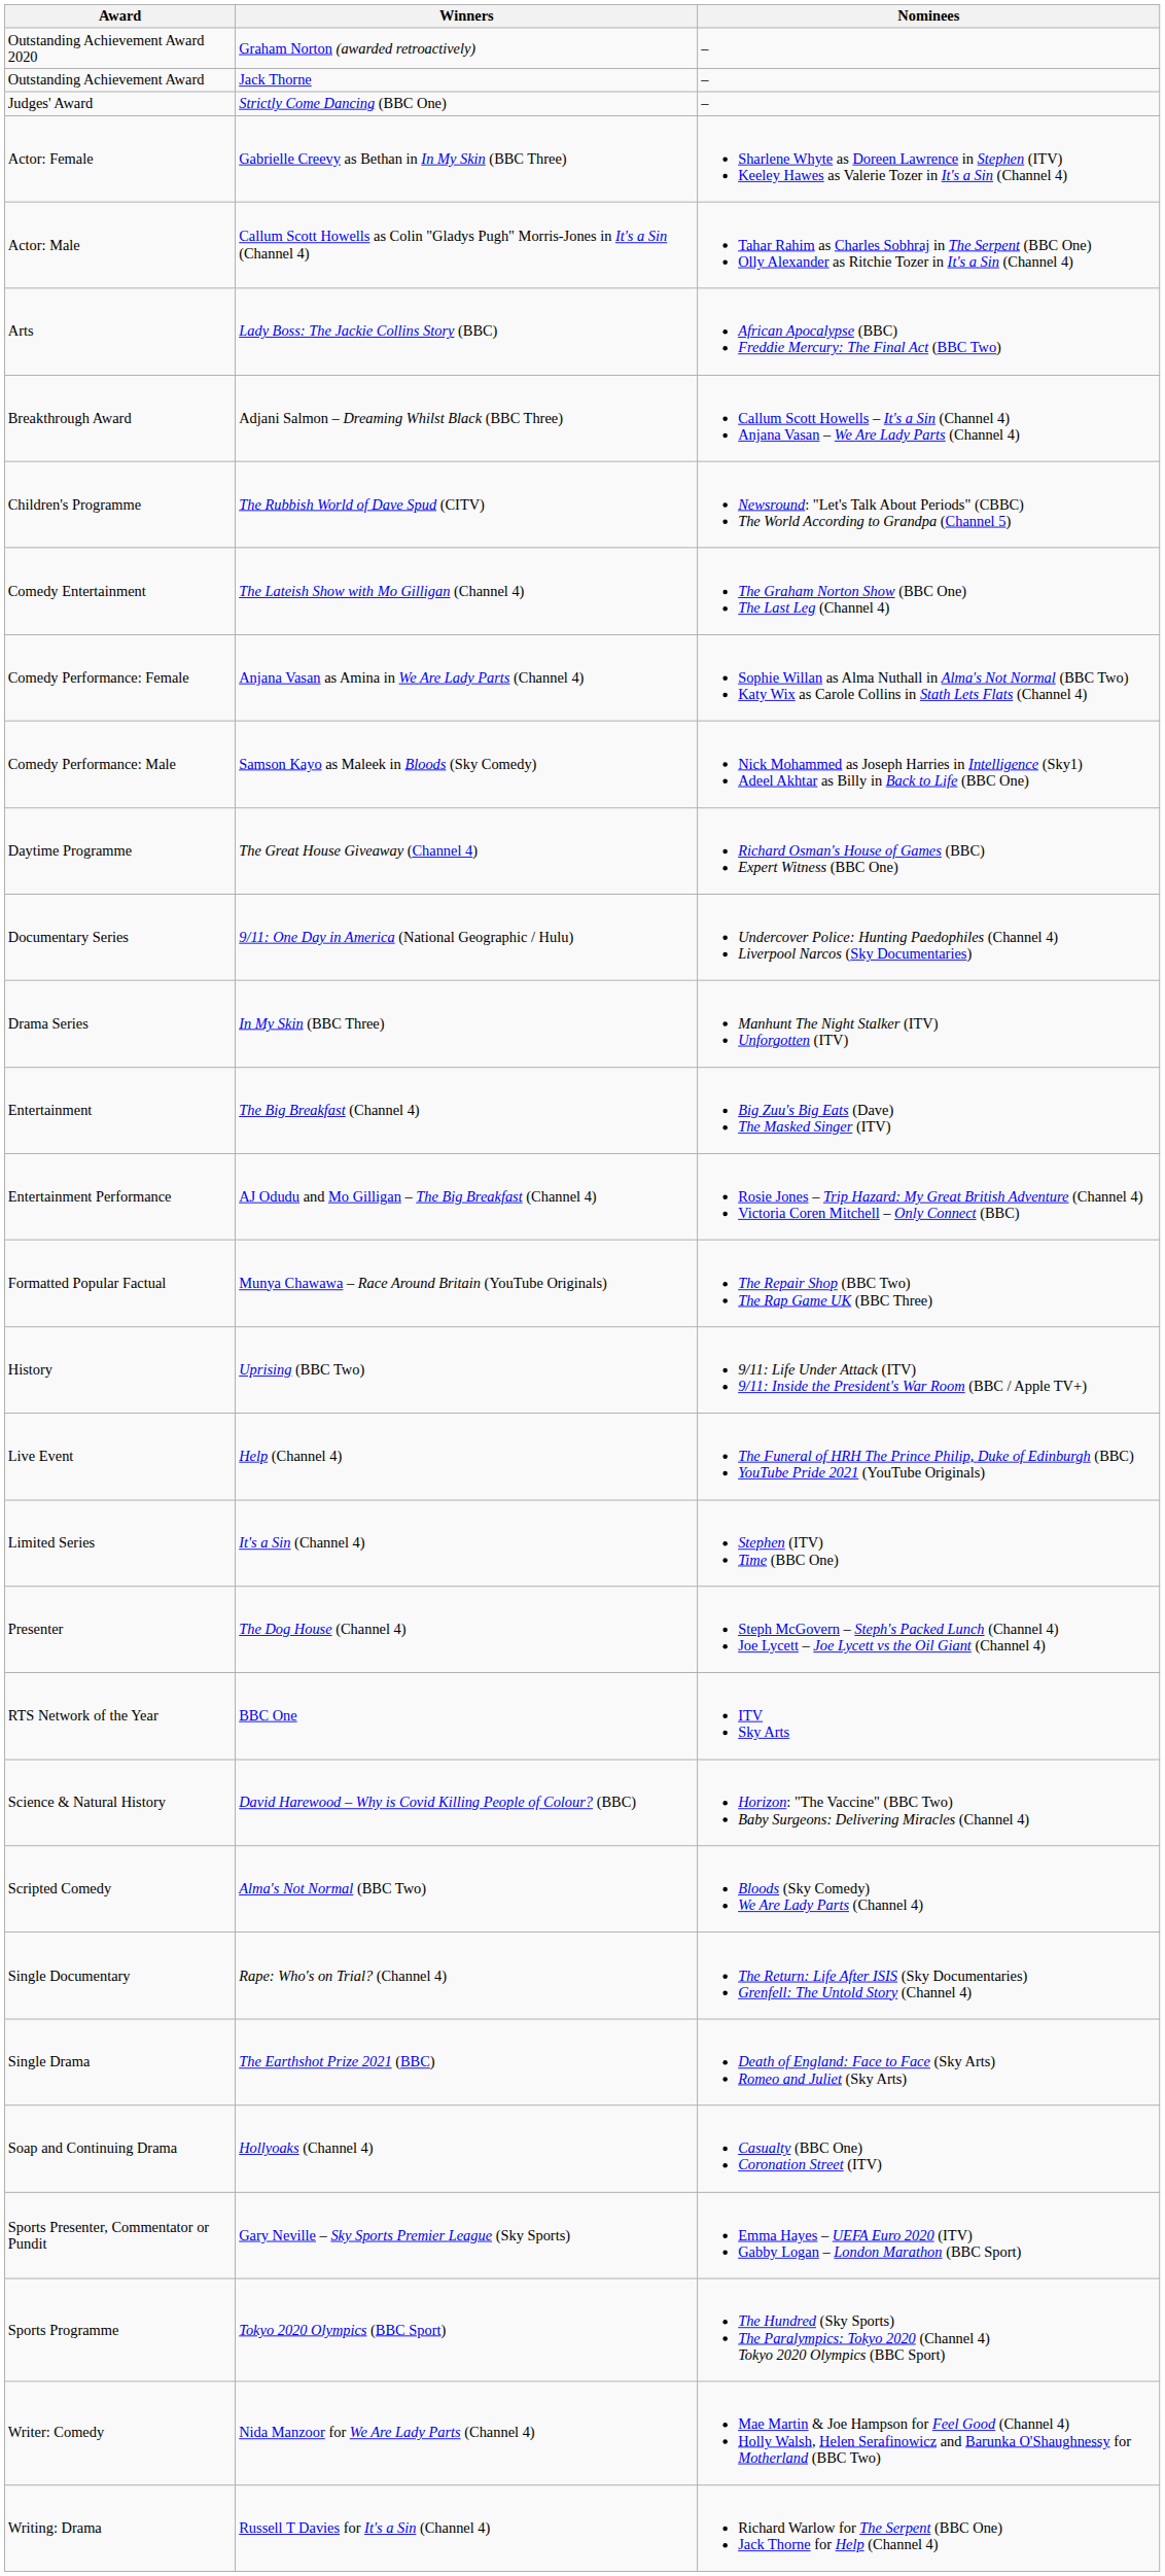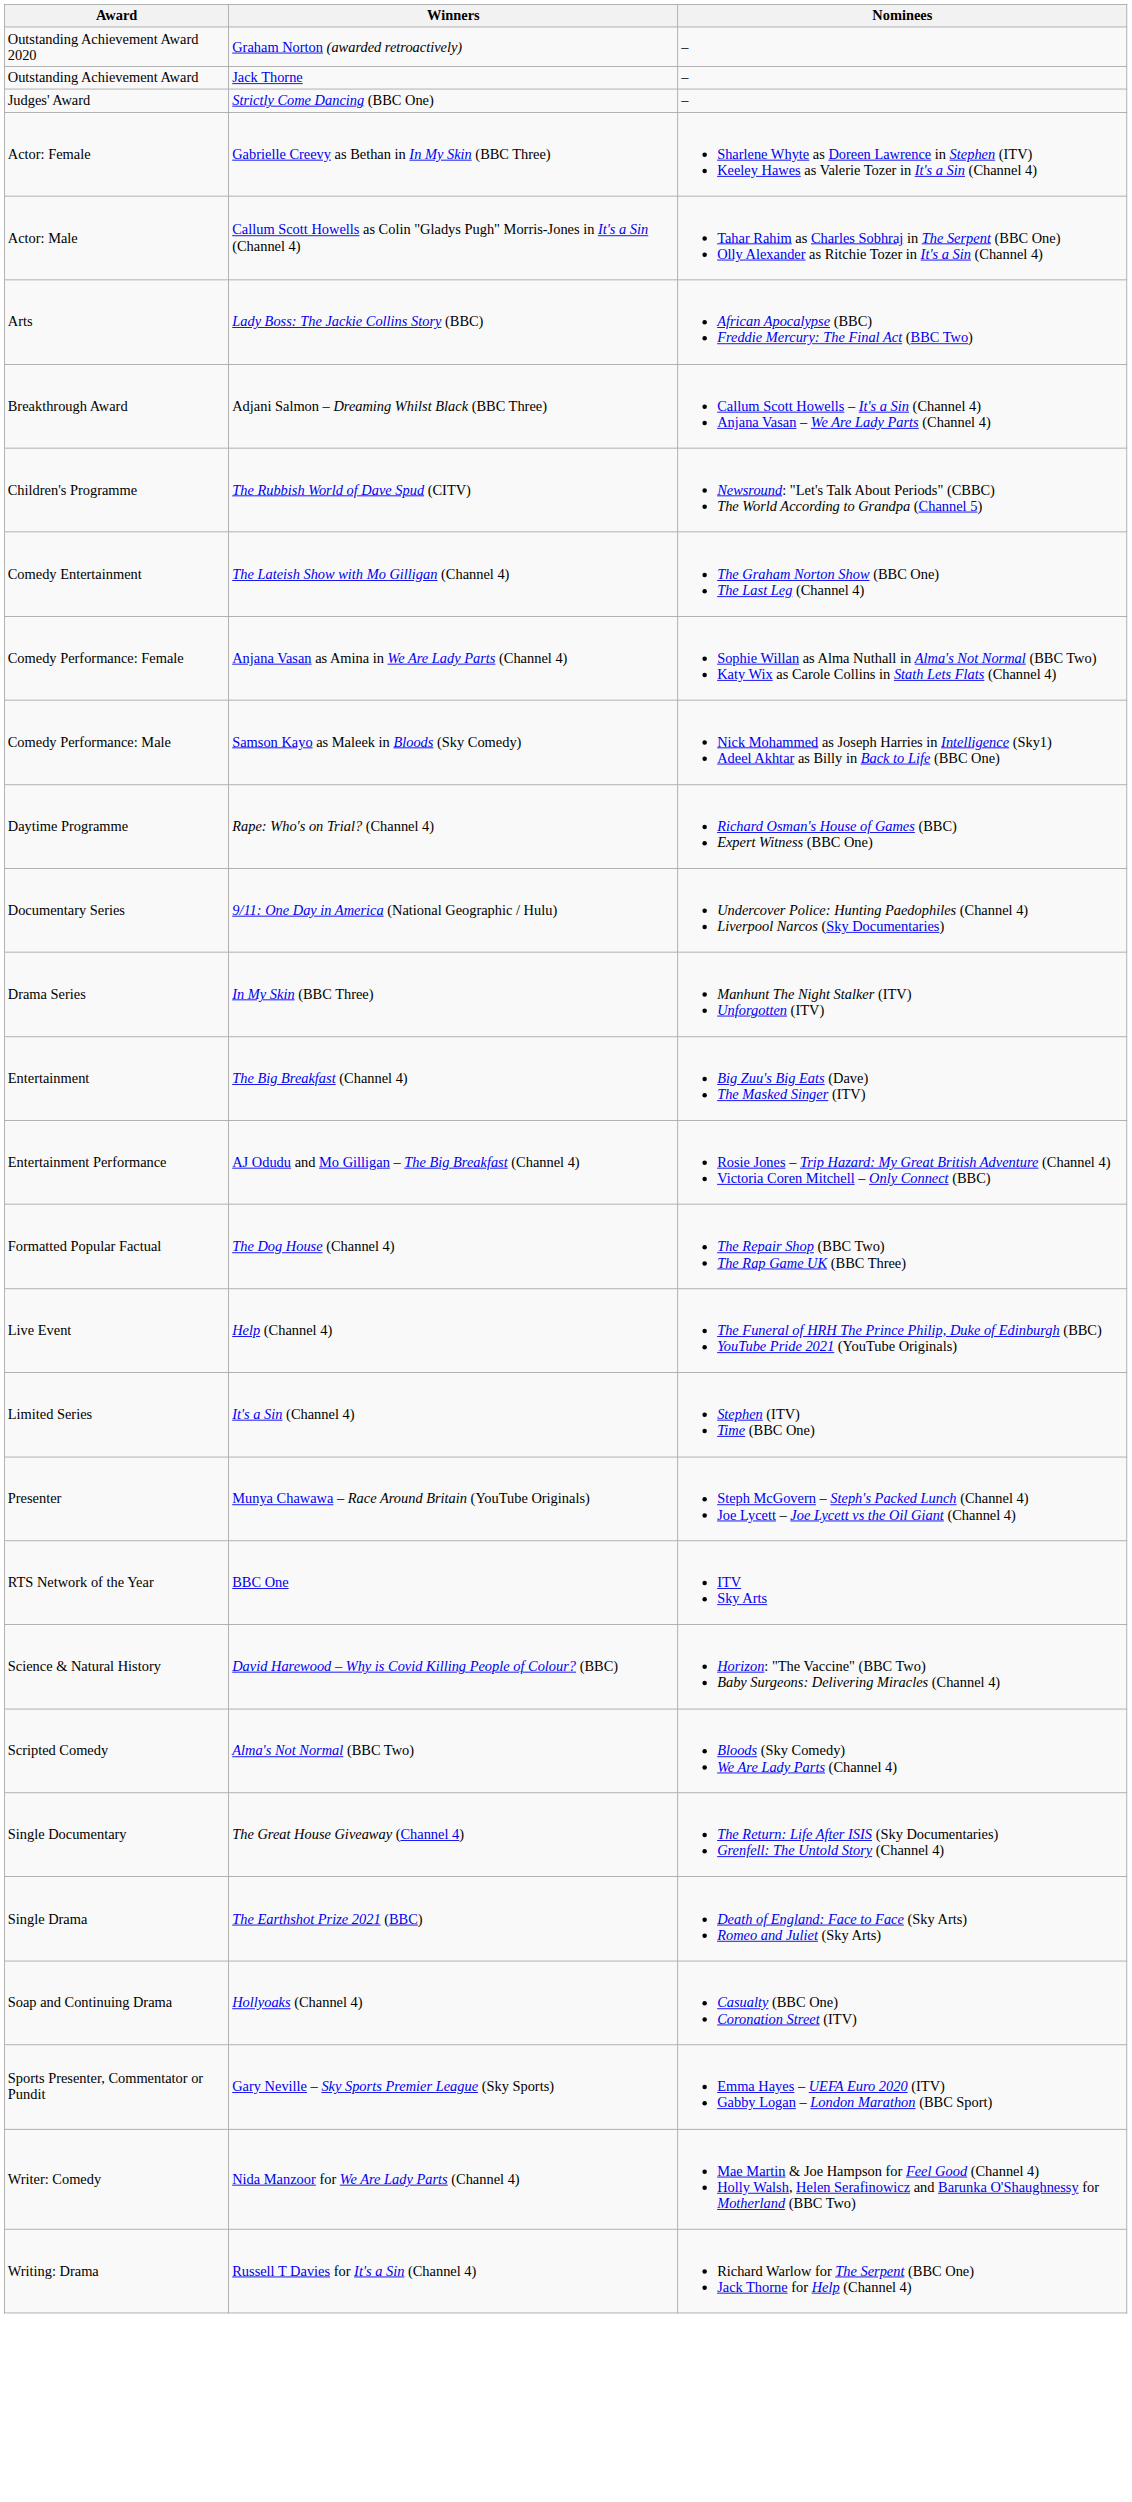 <table class="wikitable">
 <tr>
 <th width="20%">Award</th>
 <th width="40%">Winners</th>
 <th width="40%">Nominees</th>
 </tr>
 <tr>
 <td>Outstanding Achievement Award 2020</td>
 <td><a href='#'>Graham Norton</a> <em>(awarded retroactively)</em></td>
 <td>–</td>
 </tr>
 <tr>
 <td>Outstanding Achievement Award</td>
 <td><a href='#'>Jack Thorne</a></td>
 <td>–</td>
 </tr>
 <tr>
 <td>Judges' Award</td>
 <td><em><a href='#'>Strictly Come Dancing</a></em> (BBC One)</td>
 <td>–</td>
 </tr>
 <tr>
 <td>Actor: Female</td>
 <td><a href='#'>Gabrielle Creevy</a> as Bethan in <em><a href='#'>In My Skin</a></em> (BBC Three)</td>
 <td><br><ul><li><a href='#'>Sharlene Whyte</a> as <a href='#'>Doreen Lawrence</a> in <em><a href='#'>Stephen</a></em> (ITV)</li><li><a href='#'>Keeley Hawes</a> as Valerie Tozer in <em><a href='#'>It's a Sin</a></em> (Channel 4)</li></ul></td>
 </tr>
 <tr>
 <td>Actor: Male</td>
 <td><a href='#'>Callum Scott Howells</a> as Colin "Gladys Pugh" Morris-Jones in <em><a href='#'>It's a Sin</a></em> (Channel 4)</td>
 <td><br><ul><li><a href='#'>Tahar Rahim</a> as <a href='#'>Charles Sobhraj</a> in <em><a href='#'>The Serpent</a></em> (BBC One)</li><li><a href='#'>Olly Alexander</a> as Ritchie Tozer in <em><a href='#'>It's a Sin</a></em> (Channel 4)</li></ul></td>
 </tr>
 <tr>
 <td>Arts</td>
 <td><em><a href='#'>Lady Boss: The Jackie Collins Story</a></em> (BBC)</td>
 <td><br><ul><li><em><a href='#'>African Apocalypse</a></em> (BBC)</li><li><em><a href='#'>Freddie Mercury: The Final Act</a></em> (<a href='#'>BBC Two</a>)</li></ul></td>
 </tr>
 <tr>
 <td>Breakthrough Award</td>
 <td>Adjani Salmon – <em>Dreaming Whilst Black</em> (BBC Three)</td>
 <td><br><ul><li><a href='#'>Callum Scott Howells</a> – <em><a href='#'>It's a Sin</a></em> (Channel 4)</li><li><a href='#'>Anjana Vasan</a> – <em><a href='#'>We Are Lady Parts</a></em> (Channel 4)</li></ul></td>
 </tr>
 <tr>
 <td>Children's Programme</td>
 <td><em><a href='#'>The Rubbish World of Dave Spud</a></em> (CITV)</td>
 <td><br><ul><li><em><a href='#'>Newsround</a></em>: "Let's Talk About Periods" (CBBC)</li><li><em>The World According to Grandpa</em> (<a href='#'>Channel 5</a>)</li></ul></td>
 </tr>
 <tr>
 <td>Comedy Entertainment</td>
 <td><em><a href='#'>The Lateish Show with Mo Gilligan</a></em> (Channel 4)</td>
 <td><br><ul><li><em><a href='#'>The Graham Norton Show</a></em> (BBC One)</li><li><em><a href='#'>The Last Leg</a></em> (Channel 4)</li></ul></td>
 </tr>
 <tr>
 <td>Comedy Performance: Female</td>
 <td><a href='#'>Anjana Vasan</a> as Amina in <em><a href='#'>We Are Lady Parts</a></em> (Channel 4)</td>
 <td><br><ul><li><a href='#'>Sophie Willan</a> as Alma Nuthall in <em><a href='#'>Alma's Not Normal</a></em> (BBC Two)</li><li><a href='#'>Katy Wix</a> as Carole Collins in <em><a href='#'>Stath Lets Flats</a></em> (Channel 4)</li></ul></td>
 </tr>
 <tr>
 <td>Comedy Performance: Male</td>
 <td><a href='#'>Samson Kayo</a> as Maleek in <em><a href='#'>Bloods</a></em> (Sky Comedy)</td>
 <td><br><ul><li><a href='#'>Nick Mohammed</a> as Joseph Harries in <em><a href='#'>Intelligence</a></em> (Sky1)</li><li><a href='#'>Adeel Akhtar</a> as Billy in <em><a href='#'>Back to Life</a></em> (BBC One)</li></ul></td>
 </tr>
 <tr>
 <td>Daytime Programme</td>
-<td><em>The Great House Giveaway</em> (<a href='#'>Channel 4</a>)</td>
+<td><em>Rape: Who's on Trial?</em> (Channel 4)</td>
 <td><br><ul><li><em><a href='#'>Richard Osman's House of Games</a></em> (BBC)</li><li><em>Expert Witness</em> (BBC One)</li></ul></td>
 </tr>
 <tr>
 <td>Documentary Series</td>
 <td><em><a href='#'>9/11: One Day in America</a></em> (National Geographic / Hulu)</td>
 <td><br><ul><li><em>Undercover Police: Hunting Paedophiles</em> (Channel 4)</li><li><em>Liverpool Narcos</em> (<a href='#'>Sky Documentaries</a>)</li></ul></td>
 </tr>
 <tr>
 <td>Drama Series</td>
 <td><em><a href='#'>In My Skin</a></em> (BBC Three)</td>
 <td><br><ul><li><em>Manhunt The Night Stalker</em> (ITV)</li><li><em><a href='#'>Unforgotten</a></em> (ITV)</li></ul></td>
 </tr>
 <tr>
 <td>Entertainment</td>
 <td><em><a href='#'>The Big Breakfast</a></em> (Channel 4)</td>
 <td><br><ul><li><em><a href='#'>Big Zuu's Big Eats</a></em> (Dave)</li><li><em><a href='#'>The Masked Singer</a></em> (ITV)</li></ul></td>
 </tr>
 <tr>
 <td>Entertainment Performance</td>
 <td><a href='#'>AJ Odudu</a> and <a href='#'>Mo Gilligan</a> – <em><a href='#'>The Big Breakfast</a></em> (Channel 4)</td>
 <td><br><ul><li><a href='#'>Rosie Jones</a> – <em><a href='#'>Trip Hazard: My Great British Adventure</a></em> (Channel 4)</li><li><a href='#'>Victoria Coren Mitchell</a> – <em><a href='#'>Only Connect</a></em> (BBC)</li></ul></td>
 </tr>
 <tr>
 <td>Formatted Popular Factual</td>
-<td><a href='#'>Munya Chawawa</a> – <em>Race Around Britain</em> (YouTube Originals)</td>
+<td><em><a href='#'>The Dog House</a></em> (Channel 4)</td>
 <td><br><ul><li><em><a href='#'>The Repair Shop</a></em> (BBC Two)</li><li><em><a href='#'>The Rap Game UK</a></em> (BBC Three)</li></ul></td>
-</tr>
-<tr>
-<td>History</td>
-<td><em><a href='#'>Uprising</a></em> (BBC Two)</td>
-<td><br><ul><li><em>9/11: Life Under Attack</em> (ITV)</li><li><em><a href='#'>9/11: Inside the President's War Room</a></em> (BBC / Apple TV+)</li></ul></td>
 </tr>
 <tr>
 <td>Live Event</td>
 <td><em><a href='#'>Help</a></em> (Channel 4)</td>
 <td><br><ul><li><em><a href='#'>The Funeral of HRH The Prince Philip, Duke of Edinburgh</a></em> (BBC)</li><li><em><a href='#'>YouTube Pride 2021</a></em> (YouTube Originals)</li></ul></td>
 </tr>
 <tr>
 <td>Limited Series</td>
 <td><em><a href='#'>It's a Sin</a></em> (Channel 4)</td>
 <td><br><ul><li><em><a href='#'>Stephen</a></em> (ITV)</li><li><em><a href='#'>Time</a></em> (BBC One)</li></ul></td>
 </tr>
 <tr>
 <td>Presenter</td>
-<td><em><a href='#'>The Dog House</a></em> (Channel 4)</td>
+<td><a href='#'>Munya Chawawa</a> – <em>Race Around Britain</em> (YouTube Originals)</td>
 <td><br><ul><li><a href='#'>Steph McGovern</a> – <em><a href='#'>Steph's Packed Lunch</a></em> (Channel 4)</li><li><a href='#'>Joe Lycett</a> – <em><a href='#'>Joe Lycett vs the Oil Giant</a></em> (Channel 4)</li></ul></td>
 </tr>
 <tr>
 <td>RTS Network of the Year</td>
 <td><a href='#'>BBC One</a></td>
 <td><br><ul><li><a href='#'>ITV</a></li><li><a href='#'>Sky Arts</a></li></ul></td>
 </tr>
 <tr>
 <td>Science & Natural History</td>
 <td><em><a href='#'>David Harewood – Why is Covid Killing People of Colour?</a></em> (BBC)</td>
 <td><br><ul><li><em><a href='#'>Horizon</a></em>: "The Vaccine" (BBC Two)</li><li><em>Baby Surgeons: Delivering Miracles</em> (Channel 4)</li></ul></td>
 </tr>
 <tr>
 <td>Scripted Comedy</td>
 <td><em><a href='#'>Alma's Not Normal</a></em> (BBC Two)</td>
 <td><br><ul><li><em><a href='#'>Bloods</a></em> (Sky Comedy)</li><li><em><a href='#'>We Are Lady Parts</a></em> (Channel 4)</li></ul></td>
 </tr>
 <tr>
 <td>Single Documentary</td>
-<td><em>Rape: Who's on Trial?</em> (Channel 4)</td>
+<td><em>The Great House Giveaway</em> (<a href='#'>Channel 4</a>)</td>
 <td><br><ul><li><em><a href='#'>The Return: Life After ISIS</a></em> (Sky Documentaries)</li><li><em><a href='#'>Grenfell: The Untold Story</a></em> (Channel 4)</li></ul></td>
 </tr>
 <tr>
 <td>Single Drama</td>
 <td><em><a href='#'>The Earthshot Prize 2021</a></em> (<a href='#'>BBC</a>)</td>
 <td><br><ul><li><em><a href='#'>Death of England: Face to Face</a></em> (Sky Arts)</li><li><em><a href='#'>Romeo and Juliet</a></em> (Sky Arts)</li></ul></td>
 </tr>
 <tr>
 <td>Soap and Continuing Drama</td>
 <td><em><a href='#'>Hollyoaks</a></em> (Channel 4)</td>
 <td><br><ul><li><em><a href='#'>Casualty</a></em> (BBC One)</li><li><em><a href='#'>Coronation Street</a></em> (ITV)</li></ul></td>
 </tr>
 <tr>
 <td>Sports Presenter, Commentator or Pundit</td>
 <td><a href='#'>Gary Neville</a> – <em><a href='#'>Sky Sports Premier League</a></em> (Sky Sports)</td>
 <td><br><ul><li><a href='#'>Emma Hayes</a> – <em><a href='#'>UEFA Euro 2020</a></em> (ITV)</li><li><a href='#'>Gabby Logan</a> – <em><a href='#'>London Marathon</a></em> (BBC Sport)</li></ul></td>
 </tr>
 <tr>
-<td>Sports Programme</td>
-<td><em><a href='#'>Tokyo 2020 Olympics</a></em> (<a href='#'>BBC Sport</a>)</td>
-<td><br><ul><li><em><a href='#'>The Hundred</a></em> (Sky Sports)</li><li><em><a href='#'>The Paralympics: Tokyo 2020</a></em> (Channel 4) <br><em>Tokyo 2020 Olympics</em> (BBC Sport)</li></ul></td>
-</tr>
-<tr>
 <td>Writer: Comedy</td>
 <td><a href='#'>Nida Manzoor</a> for <em><a href='#'>We Are Lady Parts</a></em> (Channel 4)</td>
 <td><br><ul><li><a href='#'>Mae Martin</a> & Joe Hampson for <em><a href='#'>Feel Good</a></em> (Channel 4)</li><li><a href='#'>Holly Walsh</a>, <a href='#'>Helen Serafinowicz</a> and <a href='#'>Barunka O'Shaughnessy</a> for <em><a href='#'>Motherland</a></em> (BBC Two)</li></ul></td>
 </tr>
 <tr>
 <td>Writing: Drama</td>
 <td><a href='#'>Russell T Davies</a> for <em><a href='#'>It's a Sin</a></em> (Channel 4)</td>
 <td><br><ul><li>Richard Warlow for <em><a href='#'>The Serpent</a></em> (BBC One)</li><li><a href='#'>Jack Thorne</a> for <em><a href='#'>Help</a></em> (Channel 4)</li></ul></td>
 </tr>
 </table>
